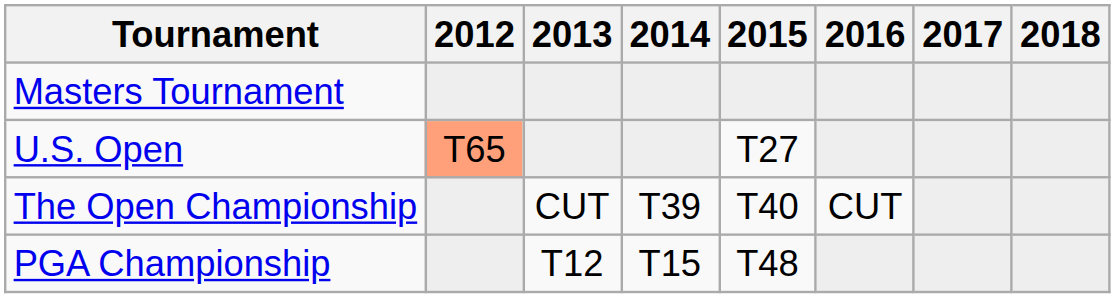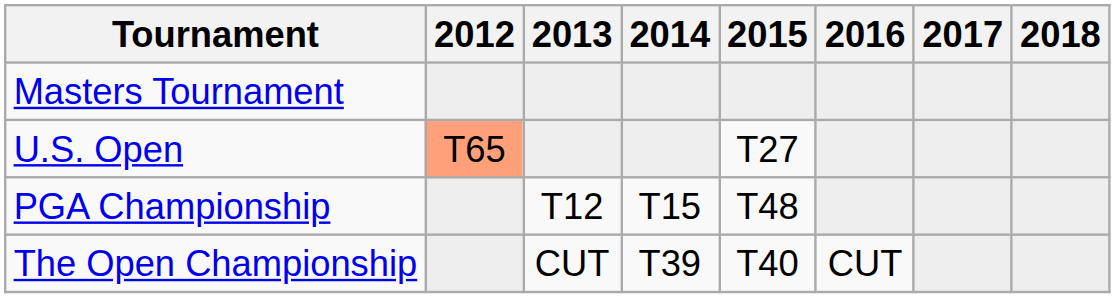 <table class="wikitable" style="font-size:95%;text-align:center;">
 <tr>
 <th>Tournament</th>
 <th>2012</th>
 <th>2013</th>
 <th>2014</th>
 <th>2015</th>
 <th>2016</th>
 <th>2017</th>
 <th>2018</th>
 </tr>
 <tr>
 <td align=left><a href='#'>Masters Tournament</a></td>
 <td style="background:#eeeeee;"></td>
 <td style="background:#eeeeee;"></td>
 <td style="background:#eeeeee;"></td>
 <td style="background:#eeeeee;"></td>
 <td style="background:#eeeeee;"></td>
 <td style="background:#eeeeee;"></td>
 <td style="background:#eeeeee;"></td>
 </tr>
 <tr>
 <td align=left><a href='#'>U.S. Open</a></td>
 <td style="background: lightsalmon;">T65</td>
 <td style="background:#eeeeee;"></td>
 <td style="background:#eeeeee;"></td>
 <td>T27</td>
 <td style="background:#eeeeee;"></td>
 <td style="background:#eeeeee;"></td>
 <td style="background:#eeeeee;"></td>
 </tr>
 <tr>
+<td align=left><a href='#'>PGA Championship</a></td>
+<td style="background:#eeeeee;"></td>
+<td>T12</td>
+<td>T15</td>
+<td>T48</td>
+<td style="background:#eeeeee;"></td>
+<td style="background:#eeeeee;"></td>
+<td style="background:#eeeeee;"></td>
+</tr>
+<tr>
 <td align=left><a href='#'>The Open Championship</a></td>
 <td style="background:#eeeeee;"></td>
 <td>CUT</td>
 <td>T39</td>
 <td>T40</td>
 <td>CUT</td>
 <td style="background:#eeeeee;"></td>
 <td style="background:#eeeeee;"></td>
 </tr>
-<tr>
-<td align=left><a href='#'>PGA Championship</a></td>
-<td style="background:#eeeeee;"></td>
-<td>T12</td>
-<td>T15</td>
-<td>T48</td>
-<td style="background:#eeeeee;"></td>
-<td style="background:#eeeeee;"></td>
-<td style="background:#eeeeee;"></td>
-</tr>
 </table>
